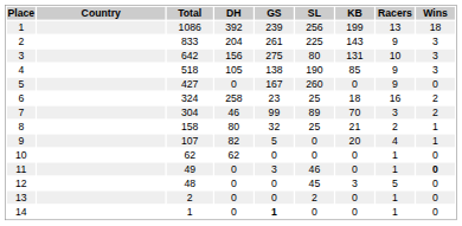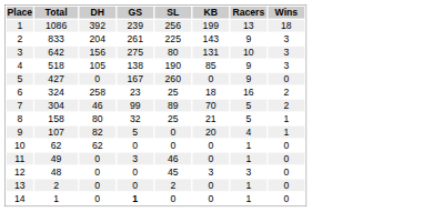 <table border="0" style="border: 1px solid #999; background-color:#FFFFFF; text-align:center; font-size:86%; line-height:15px;">
 <tr align="center" bgcolor="#CCCCCC">
 <th width=35>Place</th>
-<th width=170>Country</th>
 <th width=60>Total</th>
 <th width=50>DH</th>
 <th width=50>GS</th>
 <th width=50>SL</th>
 <th width=50>KB</th>
 <th width=50>Racers</th>
 <th width=50>Wins</th>
 </tr>
 <tr bgcolor="#EFEFEF">
 <td>1</td>
-<td align="left"></td>
 <td>1086</td>
 <td>392</td>
 <td>239</td>
 <td>256</td>
 <td>199</td>
 <td>13</td>
 <td>18</td>
 </tr>
 <tr>
 <td>2</td>
-<td align="left"></td>
 <td>833</td>
 <td>204</td>
 <td>261</td>
 <td>225</td>
 <td>143</td>
 <td>9</td>
 <td>3</td>
 </tr>
 <tr bgcolor="#EFEFEF">
 <td>3</td>
-<td align="left"></td>
 <td>642</td>
 <td>156</td>
 <td>275</td>
 <td>80</td>
 <td>131</td>
 <td>10</td>
 <td>3</td>
 </tr>
 <tr>
 <td>4</td>
-<td align="left"></td>
 <td>518</td>
 <td>105</td>
 <td>138</td>
 <td>190</td>
 <td>85</td>
 <td>9</td>
 <td>3</td>
 </tr>
 <tr bgcolor="#EFEFEF">
 <td>5</td>
-<td align="left"></td>
 <td>427</td>
 <td>0</td>
 <td>167</td>
 <td>260</td>
 <td>0</td>
 <td>9</td>
 <td>0</td>
 </tr>
 <tr>
 <td>6</td>
-<td align="left"></td>
 <td>324</td>
 <td>258</td>
 <td>23</td>
 <td>25</td>
 <td>18</td>
 <td>16</td>
 <td>2</td>
 </tr>
 <tr bgcolor="#EFEFEF">
 <td>7</td>
-<td align="left"></td>
 <td>304</td>
 <td>46</td>
 <td>99</td>
 <td>89</td>
 <td>70</td>
-<td>3</td>
+<td>5</td>
 <td>2</td>
 </tr>
 <tr>
 <td>8</td>
-<td align="left"></td>
 <td>158</td>
 <td>80</td>
 <td>32</td>
 <td>25</td>
 <td>21</td>
-<td>2</td>
+<td>5</td>
 <td>1</td>
 </tr>
 <tr bgcolor="#EFEFEF">
 <td>9</td>
-<td align="left"></td>
 <td>107</td>
 <td>82</td>
 <td>5</td>
 <td>0</td>
 <td>20</td>
 <td>4</td>
 <td>1</td>
 </tr>
 <tr>
 <td>10</td>
-<td align="left"></td>
 <td>62</td>
 <td>62</td>
 <td>0</td>
 <td>0</td>
 <td>0</td>
 <td>1</td>
 <td>0</td>
 </tr>
 <tr bgcolor="#EFEFEF">
 <td>11</td>
-<td align="left"></td>
 <td>49</td>
 <td>0</td>
 <td>3</td>
 <td>46</td>
 <td>0</td>
 <td>1</td>
-<td><strong>0</strong></td>
+<td>0</td>
 </tr>
 <tr>
 <td>12</td>
-<td align="left"></td>
 <td>48</td>
 <td>0</td>
 <td>0</td>
 <td>45</td>
 <td>3</td>
-<td>5</td>
+<td>3</td>
 <td>0</td>
 </tr>
 <tr bgcolor="#EFEFEF">
 <td>13</td>
-<td align="left"></td>
 <td>2</td>
 <td>0</td>
 <td>0</td>
 <td>2</td>
 <td>0</td>
 <td>1</td>
 <td>0</td>
 </tr>
 <tr>
 <td>14</td>
-<td align="left"></td>
 <td>1</td>
 <td>0</td>
 <td><strong>1</strong></td>
 <td>0</td>
 <td>0</td>
 <td>1</td>
 <td>0</td>
 </tr>
 </table>
